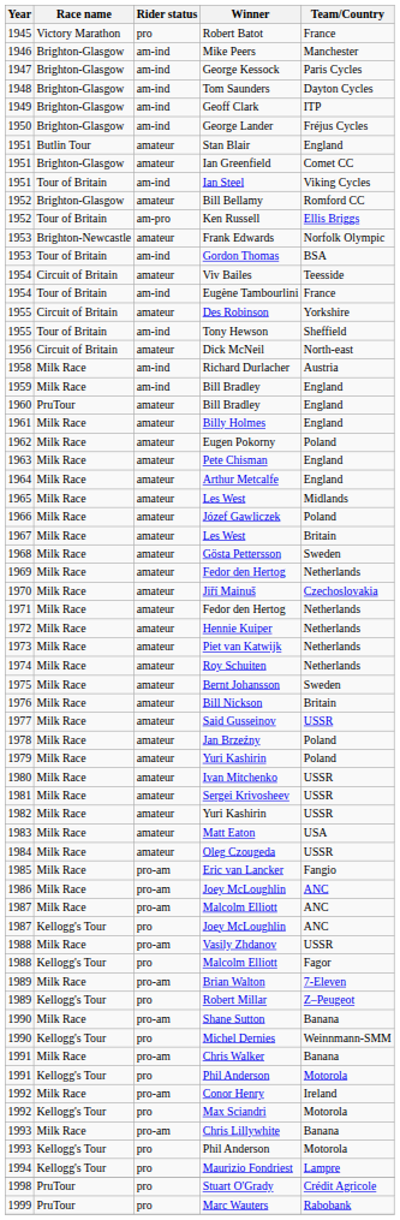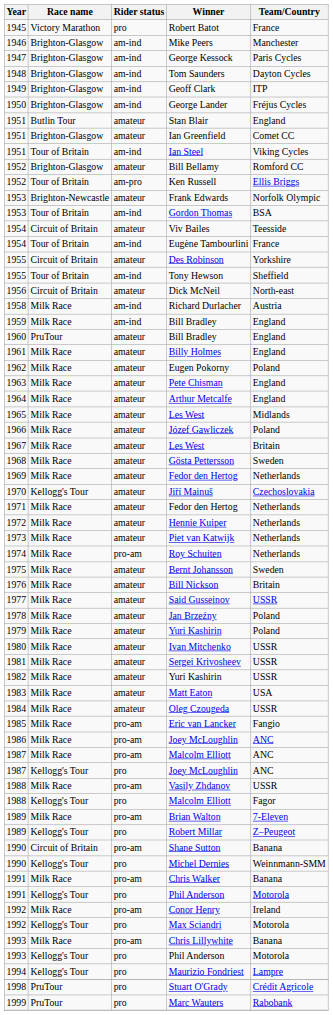 <table class="wikitable">
 <tr>
 <th>Year</th>
 <th>Race name</th>
 <th>Rider status</th>
 <th>Winner</th>
 <th>Team/Country</th>
 </tr>
 <tr>
 <td>1945</td>
 <td>Victory Marathon</td>
 <td>pro</td>
 <td>Robert Batot</td>
 <td>France</td>
 </tr>
 <tr>
 <td>1946</td>
 <td>Brighton-Glasgow</td>
 <td>am-ind</td>
 <td>Mike Peers</td>
 <td>Manchester</td>
 </tr>
 <tr>
 <td>1947</td>
 <td>Brighton-Glasgow</td>
 <td>am-ind</td>
 <td>George Kessock</td>
 <td>Paris Cycles</td>
 </tr>
 <tr>
 <td>1948</td>
 <td>Brighton-Glasgow</td>
 <td>am-ind</td>
 <td>Tom Saunders</td>
 <td>Dayton Cycles</td>
 </tr>
 <tr>
 <td>1949</td>
 <td>Brighton-Glasgow</td>
 <td>am-ind</td>
 <td>Geoff Clark</td>
 <td>ITP</td>
 </tr>
 <tr>
 <td>1950</td>
 <td>Brighton-Glasgow</td>
 <td>am-ind</td>
 <td>George Lander</td>
 <td>Fréjus Cycles</td>
 </tr>
 <tr>
 <td>1951</td>
 <td>Butlin Tour</td>
 <td>amateur</td>
 <td>Stan Blair</td>
 <td>England</td>
 </tr>
 <tr>
 <td>1951</td>
 <td>Brighton-Glasgow</td>
 <td>amateur</td>
 <td>Ian Greenfield</td>
 <td>Comet CC</td>
 </tr>
 <tr>
 <td>1951</td>
 <td>Tour of Britain</td>
 <td>am-ind</td>
 <td><a href='#'>Ian Steel</a></td>
 <td>Viking Cycles</td>
 </tr>
 <tr>
 <td>1952</td>
 <td>Brighton-Glasgow</td>
 <td>amateur</td>
 <td>Bill Bellamy</td>
 <td>Romford CC</td>
 </tr>
 <tr>
 <td>1952</td>
 <td>Tour of Britain</td>
 <td>am-pro</td>
 <td>Ken Russell</td>
 <td><a href='#'>Ellis Briggs</a></td>
 </tr>
 <tr>
 <td>1953</td>
 <td>Brighton-Newcastle</td>
 <td>amateur</td>
 <td>Frank Edwards</td>
 <td>Norfolk Olympic</td>
 </tr>
 <tr>
 <td>1953</td>
 <td>Tour of Britain</td>
 <td>am-ind</td>
 <td><a href='#'>Gordon Thomas</a></td>
 <td>BSA</td>
 </tr>
 <tr>
 <td>1954</td>
 <td>Circuit of Britain</td>
 <td>amateur</td>
 <td>Viv Bailes</td>
 <td>Teesside</td>
 </tr>
 <tr>
 <td>1954</td>
 <td>Tour of Britain</td>
 <td>am-ind</td>
 <td>Eugène Tambourlini</td>
 <td>France</td>
 </tr>
 <tr>
 <td>1955</td>
 <td>Circuit of Britain</td>
 <td>amateur</td>
 <td><a href='#'>Des Robinson</a></td>
 <td>Yorkshire</td>
 </tr>
 <tr>
 <td>1955</td>
 <td>Tour of Britain</td>
 <td>am-ind</td>
 <td>Tony Hewson</td>
 <td>Sheffield</td>
 </tr>
 <tr>
 <td>1956</td>
 <td>Circuit of Britain</td>
 <td>amateur</td>
 <td>Dick McNeil</td>
 <td>North-east</td>
 </tr>
 <tr>
 <td>1958</td>
 <td>Milk Race</td>
 <td>am-ind</td>
 <td>Richard Durlacher</td>
 <td>Austria</td>
 </tr>
 <tr>
 <td>1959</td>
 <td>Milk Race</td>
 <td>am-ind</td>
 <td>Bill Bradley</td>
 <td>England</td>
 </tr>
 <tr>
 <td>1960</td>
 <td>PruTour</td>
 <td>amateur</td>
 <td>Bill Bradley</td>
 <td>England</td>
 </tr>
 <tr>
 <td>1961</td>
 <td>Milk Race</td>
 <td>amateur</td>
 <td><a href='#'>Billy Holmes</a></td>
 <td>England</td>
 </tr>
 <tr>
 <td>1962</td>
 <td>Milk Race</td>
 <td>amateur</td>
 <td>Eugen Pokorny</td>
 <td>Poland</td>
 </tr>
 <tr>
 <td>1963</td>
 <td>Milk Race</td>
 <td>amateur</td>
 <td><a href='#'>Pete Chisman</a></td>
 <td>England</td>
 </tr>
 <tr>
 <td>1964</td>
 <td>Milk Race</td>
 <td>amateur</td>
 <td><a href='#'>Arthur Metcalfe</a></td>
 <td>England</td>
 </tr>
 <tr>
 <td>1965</td>
 <td>Milk Race</td>
 <td>amateur</td>
 <td><a href='#'>Les West</a></td>
 <td>Midlands</td>
 </tr>
 <tr>
 <td>1966</td>
 <td>Milk Race</td>
 <td>amateur</td>
 <td><a href='#'>Józef Gawliczek</a></td>
 <td>Poland</td>
 </tr>
 <tr>
 <td>1967</td>
 <td>Milk Race</td>
 <td>amateur</td>
 <td><a href='#'>Les West</a></td>
 <td>Britain</td>
 </tr>
 <tr>
 <td>1968</td>
 <td>Milk Race</td>
 <td>amateur</td>
 <td><a href='#'>Gösta Pettersson</a></td>
 <td>Sweden</td>
 </tr>
 <tr>
 <td>1969</td>
 <td>Milk Race</td>
 <td>amateur</td>
 <td><a href='#'>Fedor den Hertog</a></td>
 <td>Netherlands</td>
 </tr>
 <tr>
 <td>1970</td>
-<td>Milk Race</td>
+<td>Kellogg's Tour</td>
 <td>amateur</td>
 <td><a href='#'>Jiří Mainuš</a></td>
 <td><a href='#'>Czechoslovakia</a></td>
 </tr>
 <tr>
 <td>1971</td>
 <td>Milk Race</td>
 <td>amateur</td>
 <td>Fedor den Hertog</td>
 <td>Netherlands</td>
 </tr>
 <tr>
 <td>1972</td>
 <td>Milk Race</td>
 <td>amateur</td>
 <td><a href='#'>Hennie Kuiper</a></td>
 <td>Netherlands</td>
 </tr>
 <tr>
 <td>1973</td>
 <td>Milk Race</td>
 <td>amateur</td>
 <td><a href='#'>Piet van Katwijk</a></td>
 <td>Netherlands</td>
 </tr>
 <tr>
 <td>1974</td>
 <td>Milk Race</td>
-<td>amateur</td>
+<td>pro-am</td>
 <td><a href='#'>Roy Schuiten</a></td>
 <td>Netherlands</td>
 </tr>
 <tr>
 <td>1975</td>
 <td>Milk Race</td>
 <td>amateur</td>
 <td><a href='#'>Bernt Johansson</a></td>
 <td>Sweden</td>
 </tr>
 <tr>
 <td>1976</td>
 <td>Milk Race</td>
 <td>amateur</td>
 <td><a href='#'>Bill Nickson</a></td>
 <td>Britain</td>
 </tr>
 <tr>
 <td>1977</td>
 <td>Milk Race</td>
 <td>amateur</td>
 <td><a href='#'>Said Gusseinov</a></td>
 <td><a href='#'>USSR</a></td>
 </tr>
 <tr>
 <td>1978</td>
 <td>Milk Race</td>
 <td>amateur</td>
 <td><a href='#'>Jan Brzeźny</a></td>
 <td>Poland</td>
 </tr>
 <tr>
 <td>1979</td>
 <td>Milk Race</td>
 <td>amateur</td>
 <td><a href='#'>Yuri Kashirin</a></td>
 <td>Poland</td>
 </tr>
 <tr>
 <td>1980</td>
 <td>Milk Race</td>
 <td>amateur</td>
 <td><a href='#'>Ivan Mitchenko</a></td>
 <td>USSR</td>
 </tr>
 <tr>
 <td>1981</td>
 <td>Milk Race</td>
 <td>amateur</td>
 <td><a href='#'>Sergei Krivosheev</a></td>
 <td>USSR</td>
 </tr>
 <tr>
 <td>1982</td>
 <td>Milk Race</td>
 <td>amateur</td>
 <td>Yuri Kashirin</td>
 <td>USSR</td>
 </tr>
 <tr>
 <td>1983</td>
 <td>Milk Race</td>
 <td>amateur</td>
 <td><a href='#'>Matt Eaton</a></td>
 <td>USA</td>
 </tr>
 <tr>
 <td>1984</td>
 <td>Milk Race</td>
 <td>amateur</td>
 <td><a href='#'>Oleg Czougeda</a></td>
 <td>USSR</td>
 </tr>
 <tr>
 <td>1985</td>
 <td>Milk Race</td>
 <td>pro-am</td>
 <td><a href='#'>Eric van Lancker</a></td>
 <td>Fangio</td>
 </tr>
 <tr>
 <td>1986</td>
 <td>Milk Race</td>
 <td>pro-am</td>
 <td><a href='#'>Joey McLoughlin</a></td>
 <td><a href='#'>ANC</a></td>
 </tr>
 <tr>
 <td>1987</td>
 <td>Milk Race</td>
 <td>pro-am</td>
 <td><a href='#'>Malcolm Elliott</a></td>
 <td>ANC</td>
 </tr>
 <tr>
 <td>1987</td>
 <td>Kellogg's Tour</td>
 <td>pro</td>
 <td><a href='#'>Joey McLoughlin</a></td>
 <td>ANC</td>
 </tr>
 <tr>
 <td>1988</td>
 <td>Milk Race</td>
 <td>pro-am</td>
 <td><a href='#'>Vasily Zhdanov</a></td>
 <td>USSR</td>
 </tr>
 <tr>
 <td>1988</td>
 <td>Kellogg's Tour</td>
 <td>pro</td>
 <td><a href='#'>Malcolm Elliott</a></td>
 <td>Fagor</td>
 </tr>
 <tr>
 <td>1989</td>
 <td>Milk Race</td>
 <td>pro-am</td>
 <td><a href='#'>Brian Walton</a></td>
 <td><a href='#'>7-Eleven</a></td>
 </tr>
 <tr>
 <td>1989</td>
 <td>Kellogg's Tour</td>
 <td>pro</td>
 <td><a href='#'>Robert Millar</a></td>
 <td><a href='#'>Z–Peugeot</a></td>
 </tr>
 <tr>
 <td>1990</td>
-<td>Milk Race</td>
+<td>Circuit of Britain</td>
 <td>pro-am</td>
 <td><a href='#'>Shane Sutton</a></td>
 <td>Banana</td>
 </tr>
 <tr>
 <td>1990</td>
 <td>Kellogg's Tour</td>
 <td>pro</td>
 <td><a href='#'>Michel Dernies</a></td>
 <td>Weinnmann-SMM</td>
 </tr>
 <tr>
 <td>1991</td>
 <td>Milk Race</td>
 <td>pro-am</td>
 <td><a href='#'>Chris Walker</a></td>
 <td>Banana</td>
 </tr>
 <tr>
 <td>1991</td>
 <td>Kellogg's Tour</td>
 <td>pro</td>
 <td><a href='#'>Phil Anderson</a></td>
 <td><a href='#'>Motorola</a></td>
 </tr>
 <tr>
 <td>1992</td>
 <td>Milk Race</td>
 <td>pro-am</td>
 <td><a href='#'>Conor Henry</a></td>
 <td>Ireland</td>
 </tr>
 <tr>
 <td>1992</td>
 <td>Kellogg's Tour</td>
 <td>pro</td>
 <td><a href='#'>Max Sciandri</a></td>
 <td>Motorola</td>
 </tr>
 <tr>
 <td>1993</td>
 <td>Milk Race</td>
 <td>pro-am</td>
 <td><a href='#'>Chris Lillywhite</a></td>
 <td>Banana</td>
 </tr>
 <tr>
 <td>1993</td>
 <td>Kellogg's Tour</td>
 <td>pro</td>
 <td>Phil Anderson</td>
 <td>Motorola</td>
 </tr>
 <tr>
 <td>1994</td>
 <td>Kellogg's Tour</td>
 <td>pro</td>
 <td><a href='#'>Maurizio Fondriest</a></td>
 <td><a href='#'>Lampre</a></td>
 </tr>
 <tr>
 </tr>
 <tr>
 <td>1998</td>
 <td>PruTour</td>
 <td>pro</td>
 <td><a href='#'>Stuart O'Grady</a></td>
 <td><a href='#'>Crédit Agricole</a></td>
 </tr>
 <tr>
 <td>1999</td>
 <td>PruTour</td>
 <td>pro</td>
 <td><a href='#'>Marc Wauters</a></td>
 <td><a href='#'>Rabobank</a></td>
 </tr>
 <tr>
 </tr>
 </table>
